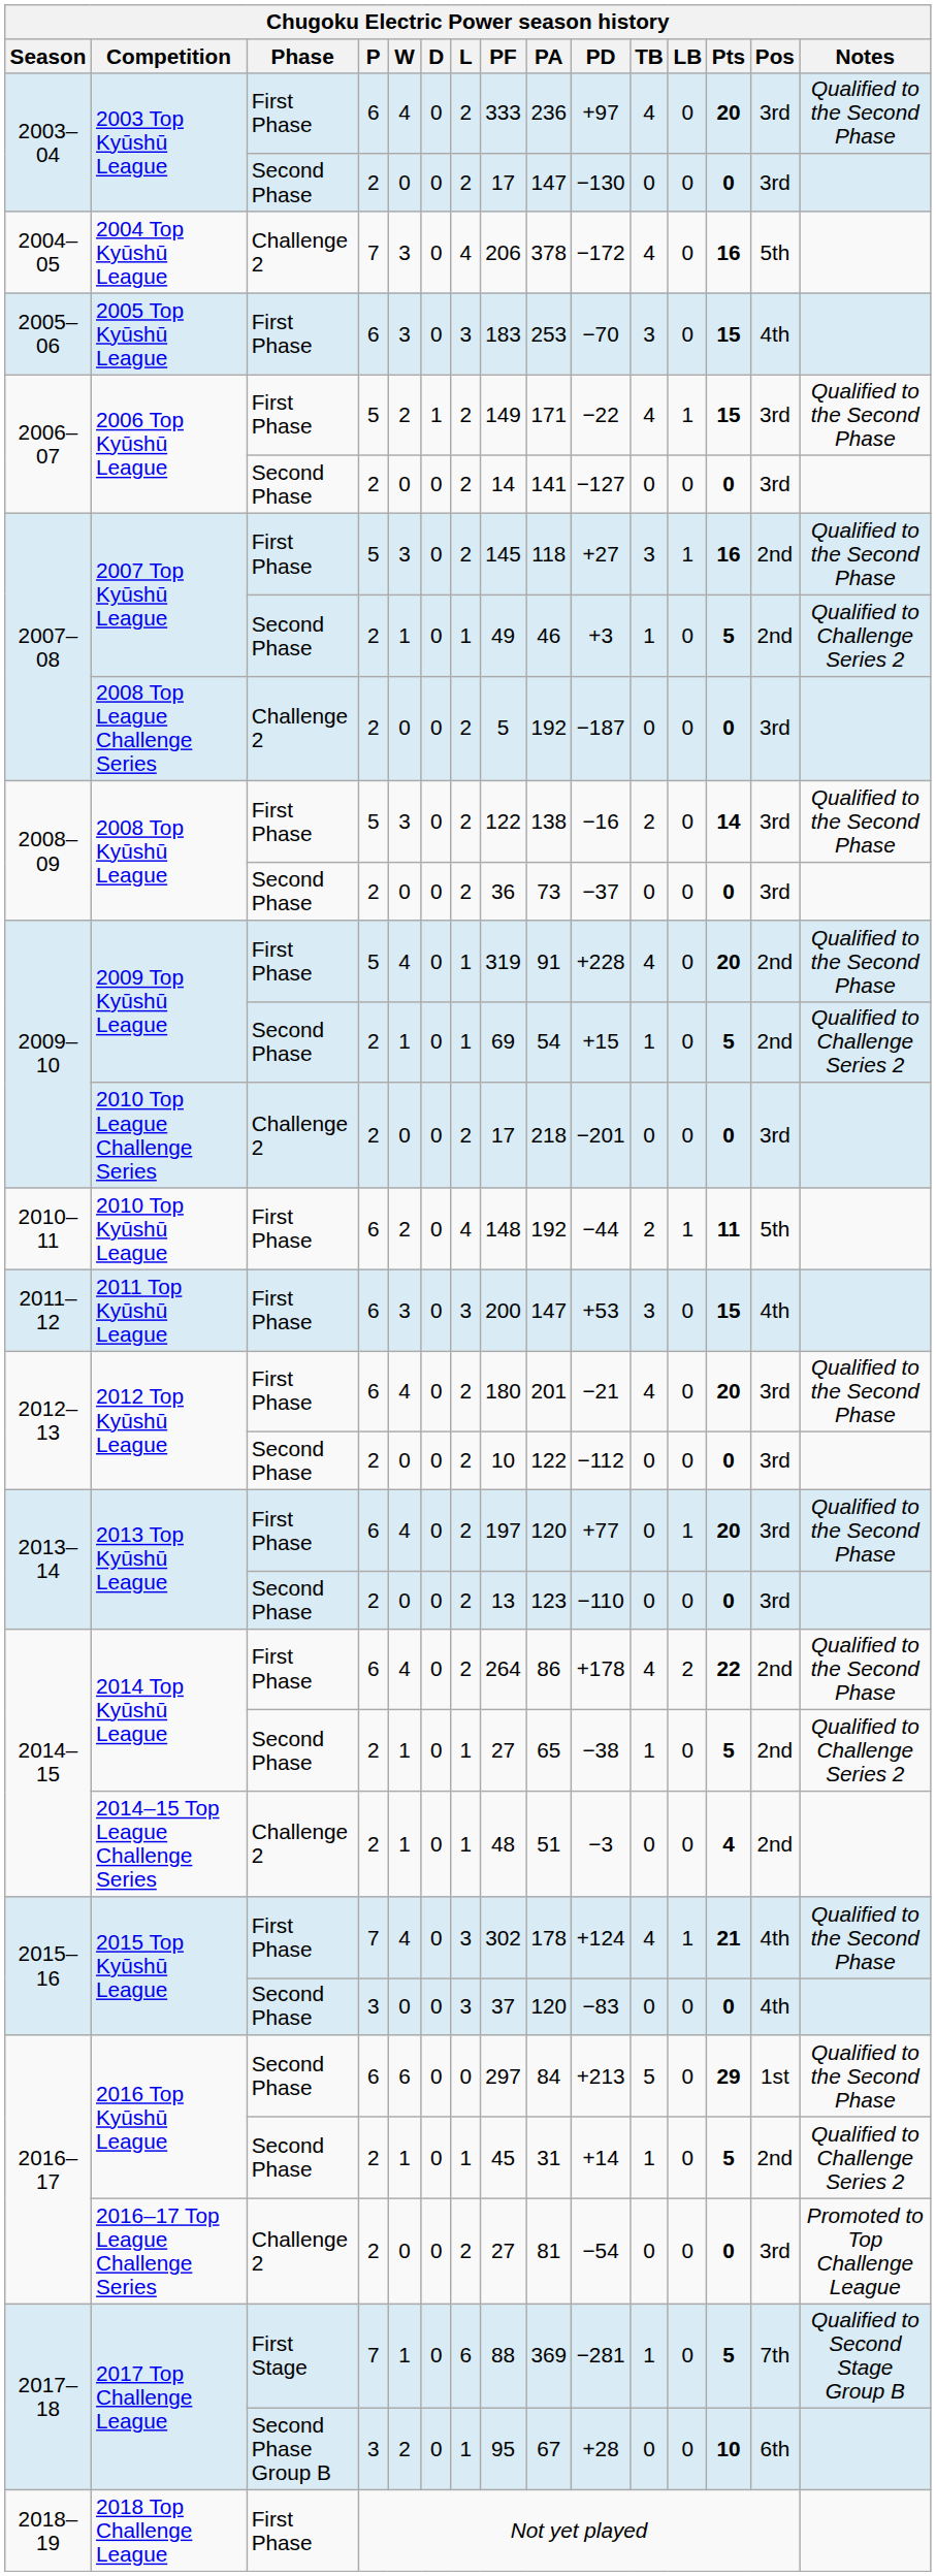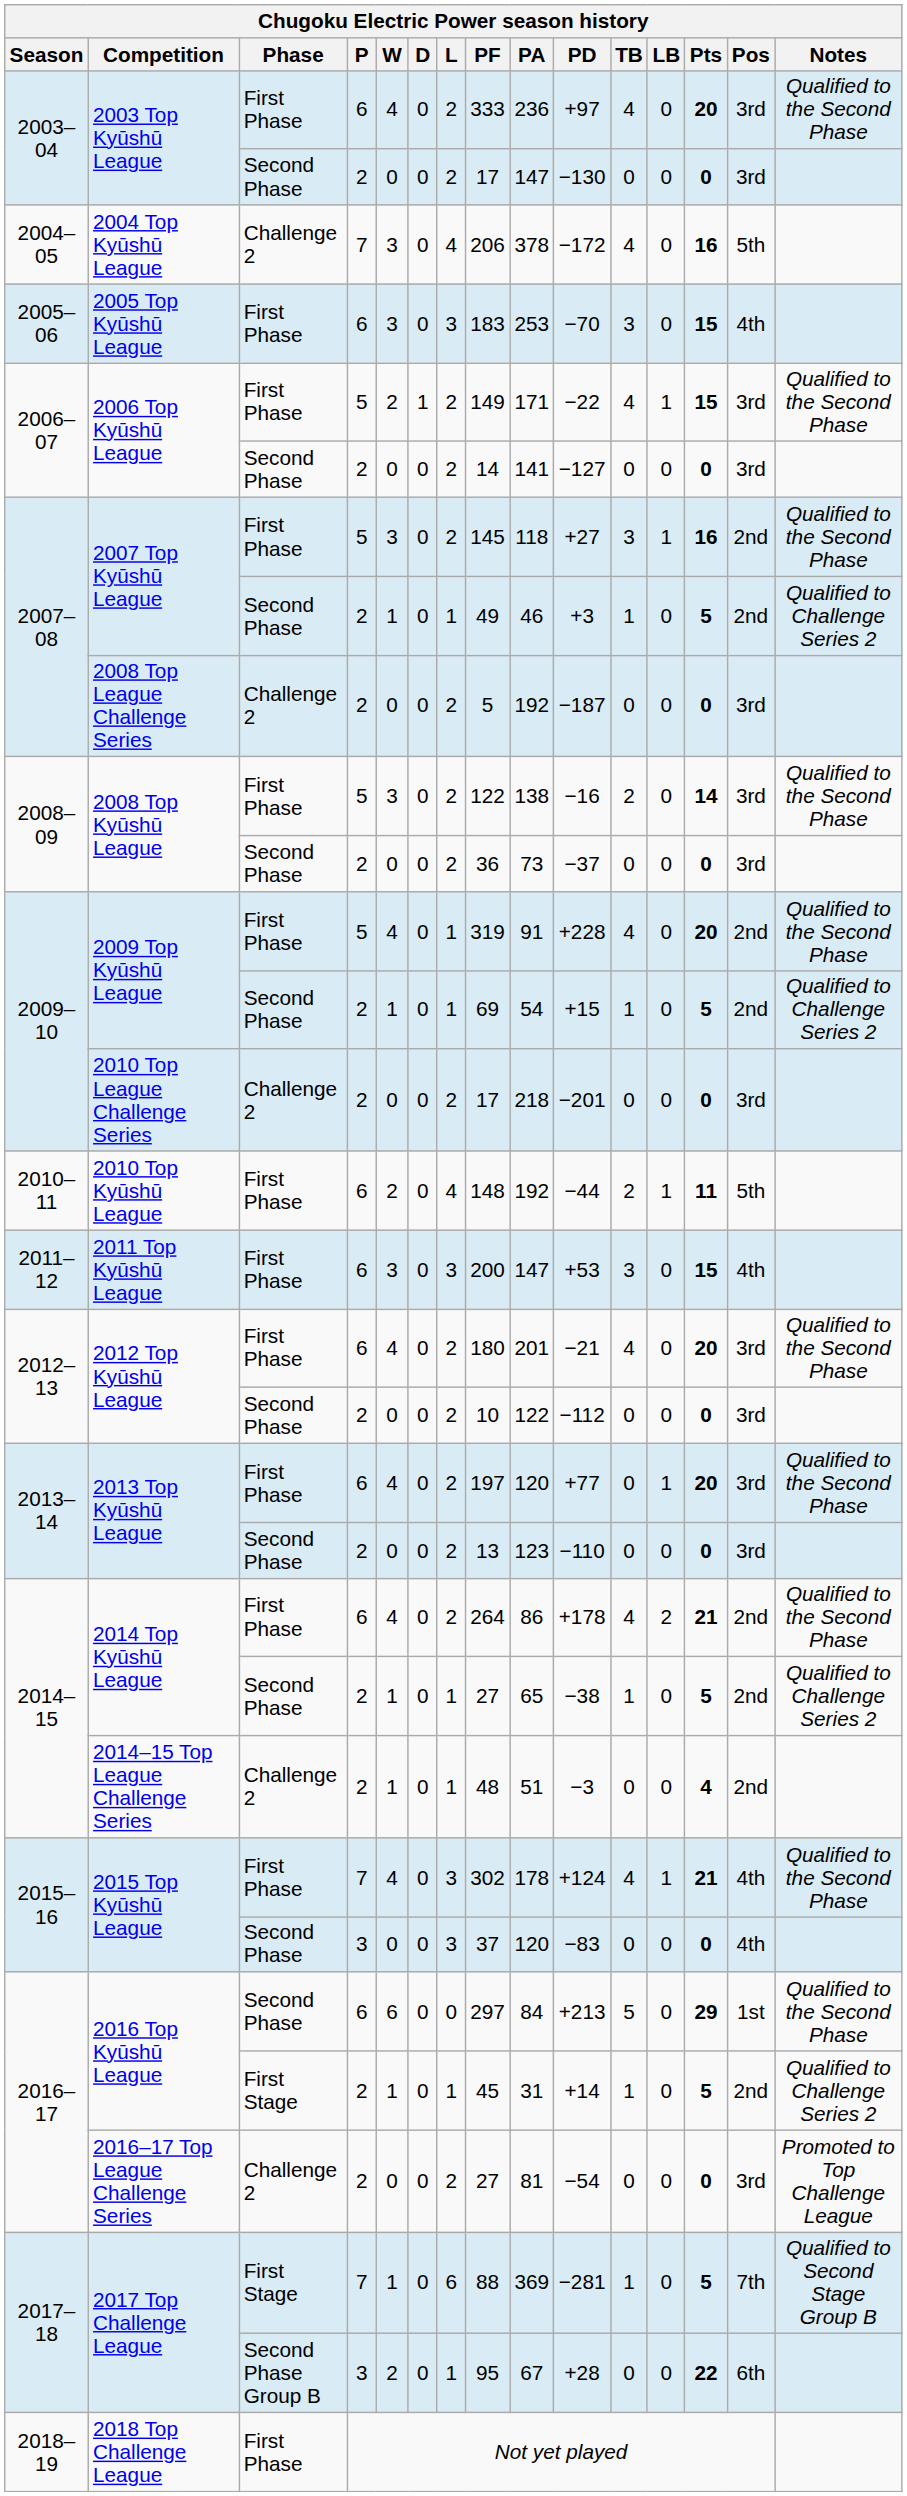 <table class="wikitable" style="text-align:center; font-size:90%; width:100%;">
 <tr>
 <th colspan="100%" cellpadding="0" cellspacing="0"><strong>Chugoku Electric Power season history</strong></th>
 </tr>
 <tr>
 <th style="width:5%;">Season</th>
 <th style="width:20%;">Competition</th>
 <th style="width:13%;">Phase</th>
 <th style="width:4%;">P</th>
 <th style="width:4%;">W</th>
 <th style="width:4%;">D</th>
 <th style="width:4%;">L</th>
 <th style="width:4%;">PF</th>
 <th style="width:4%;">PA</th>
 <th style="width:4%;">PD</th>
 <th style="width:4%;">TB</th>
 <th style="width:4%;">LB</th>
 <th style="width:4%;">Pts</th>
 <th style="width:4%;">Pos</th>
 <th style="width:18%;">Notes<br></th>
 </tr>
 <tr style="background:#D9EBF4;">
 <td rowspan=2>2003–04</td>
 <td rowspan=2 style="text-align:left;"><a href='#'>2003 Top Kyūshū League</a></td>
 <td style="text-align:left;">First Phase</td>
 <td>6</td>
 <td>4</td>
 <td>0</td>
 <td>2</td>
 <td>333</td>
 <td>236</td>
 <td>+97</td>
 <td>4</td>
 <td>0</td>
 <td><strong>20</strong></td>
 <td>3rd</td>
 <td><em>Qualified to the Second Phase</em></td>
 </tr>
 <tr style="background:#D9EBF4;">
 <td style="text-align:left;">Second Phase</td>
 <td>2</td>
 <td>0</td>
 <td>0</td>
 <td>2</td>
 <td>17</td>
 <td>147</td>
 <td>−130</td>
 <td>0</td>
 <td>0</td>
 <td><strong>0</strong></td>
 <td>3rd</td>
 <td></td>
 </tr>
 <tr>
 <td>2004–05</td>
 <td style="text-align:left;"><a href='#'>2004 Top Kyūshū League</a></td>
 <td style="text-align:left;">Challenge 2</td>
 <td>7</td>
 <td>3</td>
 <td>0</td>
 <td>4</td>
 <td>206</td>
 <td>378</td>
 <td>−172</td>
 <td>4</td>
 <td>0</td>
 <td><strong>16</strong></td>
 <td>5th</td>
 <td></td>
 </tr>
 <tr style="background:#D9EBF4;">
 <td>2005–06</td>
 <td style="text-align:left;"><a href='#'>2005 Top Kyūshū League</a></td>
 <td style="text-align:left;">First Phase</td>
 <td>6</td>
 <td>3</td>
 <td>0</td>
 <td>3</td>
 <td>183</td>
 <td>253</td>
 <td>−70</td>
 <td>3</td>
 <td>0</td>
 <td><strong>15</strong></td>
 <td>4th</td>
 <td></td>
 </tr>
 <tr>
 <td rowspan=2>2006–07</td>
 <td rowspan=2 style="text-align:left;"><a href='#'>2006 Top Kyūshū League</a></td>
 <td style="text-align:left;">First Phase</td>
 <td>5</td>
 <td>2</td>
 <td>1</td>
 <td>2</td>
 <td>149</td>
 <td>171</td>
 <td>−22</td>
 <td>4</td>
 <td>1</td>
 <td><strong>15</strong></td>
 <td>3rd</td>
 <td><em>Qualified to the Second Phase</em></td>
 </tr>
 <tr>
 <td style="text-align:left;">Second Phase</td>
 <td>2</td>
 <td>0</td>
 <td>0</td>
 <td>2</td>
 <td>14</td>
 <td>141</td>
 <td>−127</td>
 <td>0</td>
 <td>0</td>
 <td><strong>0</strong></td>
 <td>3rd</td>
 <td></td>
 </tr>
 <tr style="background:#D9EBF4;">
 <td rowspan=3>2007–08</td>
 <td rowspan=2 style="text-align:left;"><a href='#'>2007 Top Kyūshū League</a></td>
 <td style="text-align:left;">First Phase</td>
 <td>5</td>
 <td>3</td>
 <td>0</td>
 <td>2</td>
 <td>145</td>
 <td>118</td>
 <td>+27</td>
 <td>3</td>
 <td>1</td>
 <td><strong>16</strong></td>
 <td>2nd</td>
 <td><em>Qualified to the Second Phase</em></td>
 </tr>
 <tr style="background:#D9EBF4;">
 <td style="text-align:left;">Second Phase</td>
 <td>2</td>
 <td>1</td>
 <td>0</td>
 <td>1</td>
 <td>49</td>
 <td>46</td>
 <td>+3</td>
 <td>1</td>
 <td>0</td>
 <td><strong>5</strong></td>
 <td>2nd</td>
 <td><em>Qualified to Challenge Series 2</em></td>
 </tr>
 <tr style="background:#D9EBF4;">
 <td style="text-align:left;"><a href='#'>2008 Top League Challenge Series</a></td>
 <td style="text-align:left;">Challenge 2</td>
 <td>2</td>
 <td>0</td>
 <td>0</td>
 <td>2</td>
 <td>5</td>
 <td>192</td>
 <td>−187</td>
 <td>0</td>
 <td>0</td>
 <td><strong>0</strong></td>
 <td>3rd</td>
 <td></td>
 </tr>
 <tr>
 <td rowspan=2>2008–09</td>
 <td rowspan=2 style="text-align:left;"><a href='#'>2008 Top Kyūshū League</a></td>
 <td style="text-align:left;">First Phase</td>
 <td>5</td>
 <td>3</td>
 <td>0</td>
 <td>2</td>
 <td>122</td>
 <td>138</td>
 <td>−16</td>
 <td>2</td>
 <td>0</td>
 <td><strong>14</strong></td>
 <td>3rd</td>
 <td><em>Qualified to the Second Phase</em></td>
 </tr>
 <tr>
 <td style="text-align:left;">Second Phase</td>
 <td>2</td>
 <td>0</td>
 <td>0</td>
 <td>2</td>
 <td>36</td>
 <td>73</td>
 <td>−37</td>
 <td>0</td>
 <td>0</td>
 <td><strong>0</strong></td>
 <td>3rd</td>
 <td></td>
 </tr>
 <tr style="background:#D9EBF4;">
 <td rowspan=3>2009–10</td>
 <td rowspan=2 style="text-align:left;"><a href='#'>2009 Top Kyūshū League</a></td>
 <td style="text-align:left;">First Phase</td>
 <td>5</td>
 <td>4</td>
 <td>0</td>
 <td>1</td>
 <td>319</td>
 <td>91</td>
 <td>+228</td>
 <td>4</td>
 <td>0</td>
 <td><strong>20</strong></td>
 <td>2nd</td>
 <td><em>Qualified to the Second Phase</em></td>
 </tr>
 <tr style="background:#D9EBF4;">
 <td style="text-align:left;">Second Phase</td>
 <td>2</td>
 <td>1</td>
 <td>0</td>
 <td>1</td>
 <td>69</td>
 <td>54</td>
 <td>+15</td>
 <td>1</td>
 <td>0</td>
 <td><strong>5</strong></td>
 <td>2nd</td>
 <td><em>Qualified to Challenge Series 2</em></td>
 </tr>
 <tr style="background:#D9EBF4;">
 <td style="text-align:left;"><a href='#'>2010 Top League Challenge Series</a></td>
 <td style="text-align:left;">Challenge 2</td>
 <td>2</td>
 <td>0</td>
 <td>0</td>
 <td>2</td>
 <td>17</td>
 <td>218</td>
 <td>−201</td>
 <td>0</td>
 <td>0</td>
 <td><strong>0</strong></td>
 <td>3rd</td>
 <td></td>
 </tr>
 <tr>
 <td>2010–11</td>
 <td style="text-align:left;"><a href='#'>2010 Top Kyūshū League</a></td>
 <td style="text-align:left;">First Phase</td>
 <td>6</td>
 <td>2</td>
 <td>0</td>
 <td>4</td>
 <td>148</td>
 <td>192</td>
 <td>−44</td>
 <td>2</td>
 <td>1</td>
 <td><strong>11</strong></td>
 <td>5th</td>
 <td></td>
 </tr>
 <tr style="background:#D9EBF4;">
 <td>2011–12</td>
 <td style="text-align:left;"><a href='#'>2011 Top Kyūshū League</a></td>
 <td style="text-align:left;">First Phase</td>
 <td>6</td>
 <td>3</td>
 <td>0</td>
 <td>3</td>
 <td>200</td>
 <td>147</td>
 <td>+53</td>
 <td>3</td>
 <td>0</td>
 <td><strong>15</strong></td>
 <td>4th</td>
 <td></td>
 </tr>
 <tr>
 <td rowspan=2>2012–13</td>
 <td rowspan=2 style="text-align:left;"><a href='#'>2012 Top Kyūshū League</a></td>
 <td style="text-align:left;">First Phase</td>
 <td>6</td>
 <td>4</td>
 <td>0</td>
 <td>2</td>
 <td>180</td>
 <td>201</td>
 <td>−21</td>
 <td>4</td>
 <td>0</td>
 <td><strong>20</strong></td>
 <td>3rd</td>
 <td><em>Qualified to the Second Phase</em></td>
 </tr>
 <tr>
 <td style="text-align:left;">Second Phase</td>
 <td>2</td>
 <td>0</td>
 <td>0</td>
 <td>2</td>
 <td>10</td>
 <td>122</td>
 <td>−112</td>
 <td>0</td>
 <td>0</td>
 <td><strong>0</strong></td>
 <td>3rd</td>
 <td></td>
 </tr>
 <tr style="background:#D9EBF4;">
 <td rowspan=2>2013–14</td>
 <td rowspan=2 style="text-align:left;"><a href='#'>2013 Top Kyūshū League</a></td>
 <td style="text-align:left;">First Phase</td>
 <td>6</td>
 <td>4</td>
 <td>0</td>
 <td>2</td>
 <td>197</td>
 <td>120</td>
 <td>+77</td>
 <td>0</td>
 <td>1</td>
 <td><strong>20</strong></td>
 <td>3rd</td>
 <td><em>Qualified to the Second Phase</em></td>
 </tr>
 <tr style="background:#D9EBF4;">
 <td style="text-align:left;">Second Phase</td>
 <td>2</td>
 <td>0</td>
 <td>0</td>
 <td>2</td>
 <td>13</td>
 <td>123</td>
 <td>−110</td>
 <td>0</td>
 <td>0</td>
 <td><strong>0</strong></td>
 <td>3rd</td>
 <td></td>
 </tr>
 <tr>
 <td rowspan=3>2014–15</td>
 <td rowspan=2 style="text-align:left;"><a href='#'>2014 Top Kyūshū League</a></td>
 <td style="text-align:left;">First Phase</td>
 <td>6</td>
 <td>4</td>
 <td>0</td>
 <td>2</td>
 <td>264</td>
 <td>86</td>
 <td>+178</td>
 <td>4</td>
 <td>2</td>
-<td><strong>22</strong></td>
+<td><strong>21</strong></td>
 <td>2nd</td>
 <td><em>Qualified to the Second Phase</em></td>
 </tr>
 <tr>
 <td style="text-align:left;">Second Phase</td>
 <td>2</td>
 <td>1</td>
 <td>0</td>
 <td>1</td>
 <td>27</td>
 <td>65</td>
 <td>−38</td>
 <td>1</td>
 <td>0</td>
 <td><strong>5</strong></td>
 <td>2nd</td>
 <td><em>Qualified to Challenge Series 2</em></td>
 </tr>
 <tr>
 <td style="text-align:left;"><a href='#'>2014–15 Top League Challenge Series</a></td>
 <td style="text-align:left;">Challenge 2</td>
 <td>2</td>
 <td>1</td>
 <td>0</td>
 <td>1</td>
 <td>48</td>
 <td>51</td>
 <td>−3</td>
 <td>0</td>
 <td>0</td>
 <td><strong>4</strong></td>
 <td>2nd</td>
 <td></td>
 </tr>
 <tr style="background:#D9EBF4;">
 <td rowspan=2>2015–16</td>
 <td rowspan=2 style="text-align:left;"><a href='#'>2015 Top Kyūshū League</a></td>
 <td style="text-align:left;">First Phase</td>
 <td>7</td>
 <td>4</td>
 <td>0</td>
 <td>3</td>
 <td>302</td>
 <td>178</td>
 <td>+124</td>
 <td>4</td>
 <td>1</td>
 <td><strong>21</strong></td>
 <td>4th</td>
 <td><em>Qualified to the Second Phase</em></td>
 </tr>
 <tr style="background:#D9EBF4;">
 <td style="text-align:left;">Second Phase</td>
 <td>3</td>
 <td>0</td>
 <td>0</td>
 <td>3</td>
 <td>37</td>
 <td>120</td>
 <td>−83</td>
 <td>0</td>
 <td>0</td>
 <td><strong>0</strong></td>
 <td>4th</td>
 <td></td>
 </tr>
 <tr>
 <td rowspan=3>2016–17</td>
 <td rowspan=2 style="text-align:left;"><a href='#'>2016 Top Kyūshū League</a></td>
 <td style="text-align:left;">Second Phase</td>
 <td>6</td>
 <td>6</td>
 <td>0</td>
 <td>0</td>
 <td>297</td>
 <td>84</td>
 <td>+213</td>
 <td>5</td>
 <td>0</td>
 <td><strong>29</strong></td>
 <td>1st</td>
 <td><em>Qualified to the Second Phase</em></td>
 </tr>
 <tr>
-<td style="text-align:left;">Second Phase</td>
+<td style="text-align:left;">First Stage</td>
 <td>2</td>
 <td>1</td>
 <td>0</td>
 <td>1</td>
 <td>45</td>
 <td>31</td>
 <td>+14</td>
 <td>1</td>
 <td>0</td>
 <td><strong>5</strong></td>
 <td>2nd</td>
 <td><em>Qualified to Challenge Series 2</em></td>
 </tr>
 <tr>
 <td style="text-align:left;"><a href='#'>2016–17 Top League Challenge Series</a></td>
 <td style="text-align:left;">Challenge 2</td>
 <td>2</td>
 <td>0</td>
 <td>0</td>
 <td>2</td>
 <td>27</td>
 <td>81</td>
 <td>−54</td>
 <td>0</td>
 <td>0</td>
 <td><strong>0</strong></td>
 <td>3rd</td>
 <td><em>Promoted to Top Challenge League</em></td>
 </tr>
 <tr style="background:#D9EBF4;">
 <td rowspan=2>2017–18</td>
 <td rowspan=2 style="text-align:left;"><a href='#'>2017 Top Challenge League</a></td>
 <td style="text-align:left;">First Stage</td>
 <td>7</td>
 <td>1</td>
 <td>0</td>
 <td>6</td>
 <td>88</td>
 <td>369</td>
 <td>−281</td>
 <td>1</td>
 <td>0</td>
 <td><strong>5</strong></td>
 <td>7th</td>
 <td><em>Qualified to Second Stage Group B</em></td>
 </tr>
 <tr style="background:#D9EBF4;">
 <td style="text-align:left;">Second Phase Group B</td>
 <td>3</td>
 <td>2</td>
 <td>0</td>
 <td>1</td>
 <td>95</td>
 <td>67</td>
 <td>+28</td>
 <td>0</td>
 <td>0</td>
-<td><strong>10</strong></td>
+<td><strong>22</strong></td>
 <td>6th</td>
 <td></td>
 </tr>
 <tr>
 <td>2018–19</td>
 <td style="text-align:left;"><a href='#'>2018 Top Challenge League</a></td>
 <td style="text-align:left;">First Phase</td>
 <td colspan=11><em>Not yet played</em></td>
 <td></td>
 </tr>
 </table>
